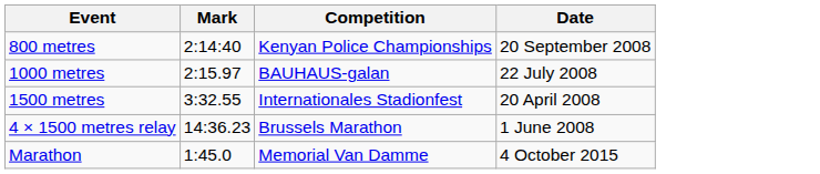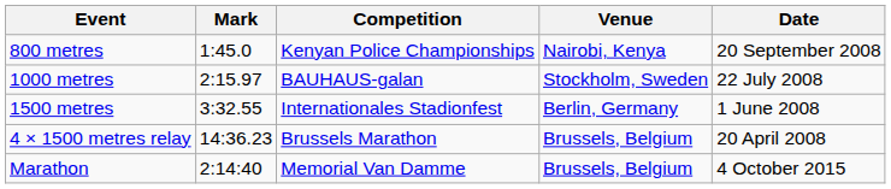 <table class=wikitable>
 <tr>
 <th>Event</th>
 <th>Mark</th>
 <th>Competition</th>
+<th>Venue</th>
 <th>Date</th>
 </tr>
 <tr>
 <td><a href='#'>800 metres</a></td>
-<td>2:14:40</td>
+<td>1:45.0</td>
 <td><a href='#'>Kenyan Police Championships</a></td>
+<td><a href='#'>Nairobi, Kenya</a></td>
 <td>20 September 2008</td>
 </tr>
 <tr>
 <td><a href='#'>1000 metres</a></td>
 <td>2:15.97</td>
 <td><a href='#'>BAUHAUS-galan</a></td>
+<td><a href='#'>Stockholm, Sweden</a></td>
 <td>22 July 2008</td>
 </tr>
 <tr>
 <td><a href='#'>1500 metres</a></td>
 <td>3:32.55</td>
 <td><a href='#'>Internationales Stadionfest</a></td>
-<td>20 April 2008</td>
+<td><a href='#'>Berlin, Germany</a></td>
+<td>1 June 2008</td>
 </tr>
 <tr>
 <td><a href='#'>4 × 1500 metres relay</a></td>
 <td>14:36.23 </td>
 <td><a href='#'>Brussels Marathon</a></td>
-<td>1 June 2008</td>
+<td><a href='#'>Brussels, Belgium</a></td>
+<td>20 April 2008</td>
 </tr>
 <tr>
 <td><a href='#'>Marathon</a></td>
-<td>1:45.0</td>
+<td>2:14:40</td>
 <td><a href='#'>Memorial Van Damme</a></td>
+<td><a href='#'>Brussels, Belgium</a></td>
 <td>4 October 2015</td>
 </tr>
 </table>
